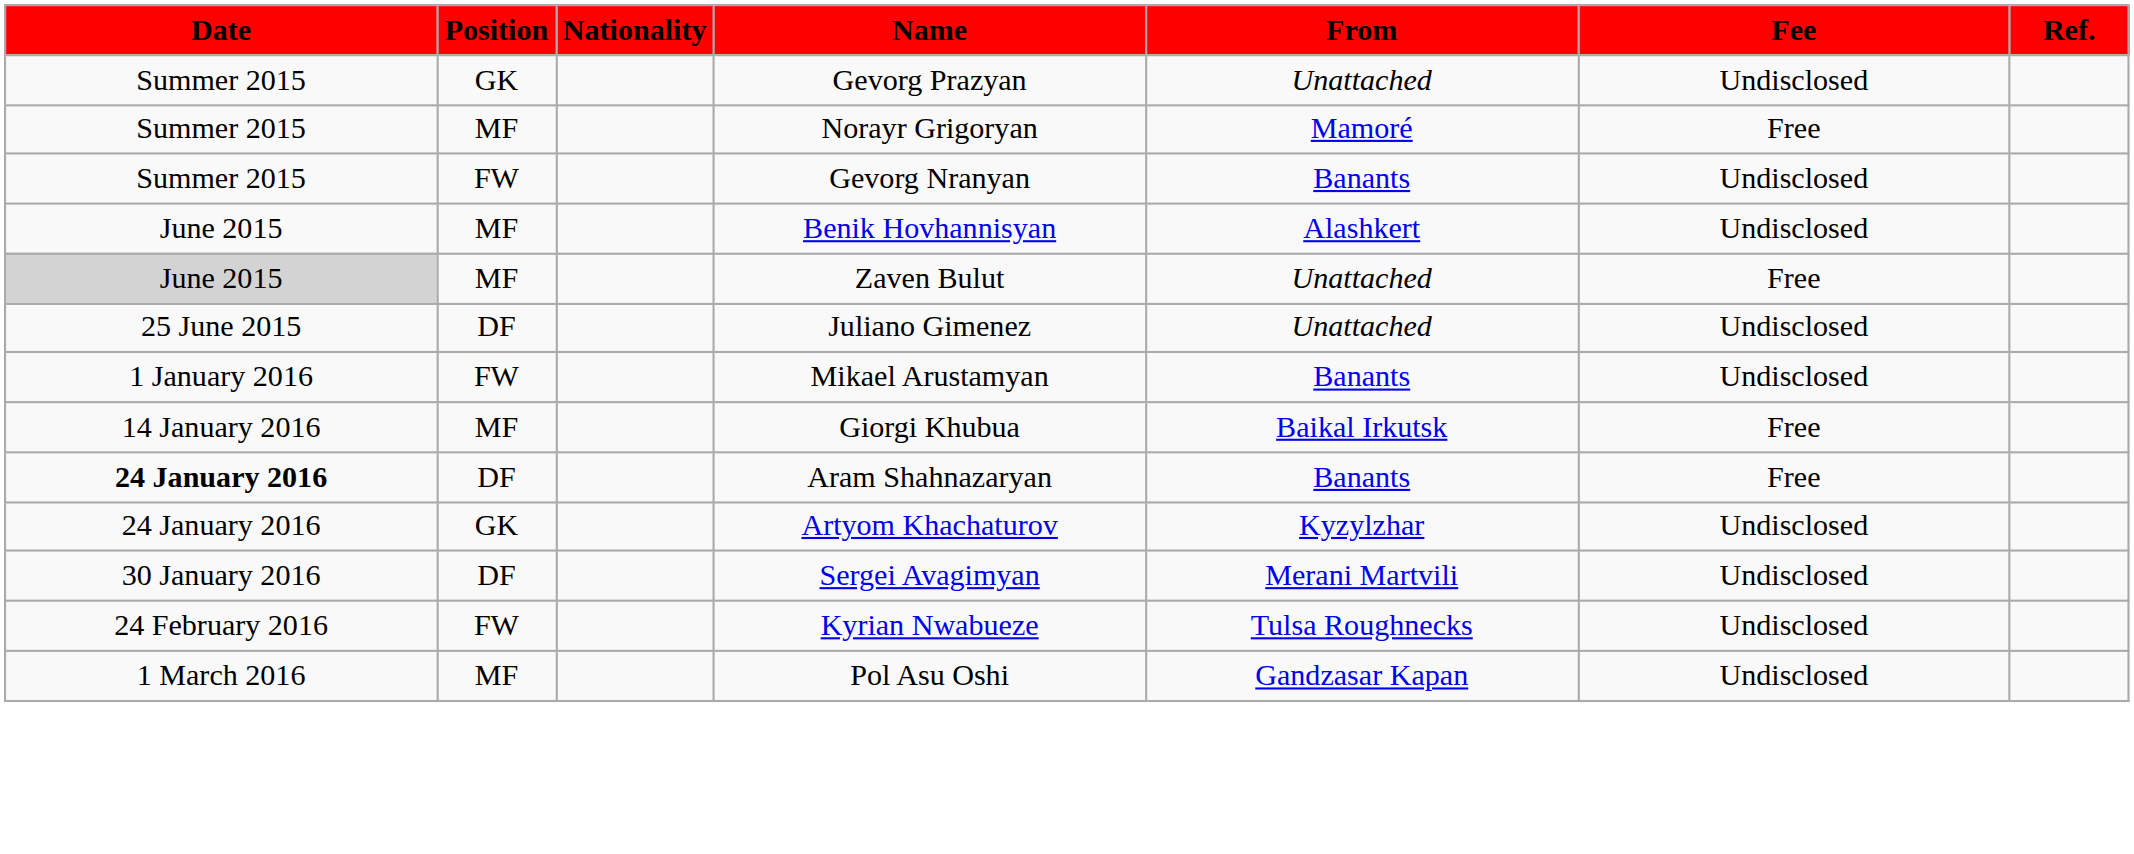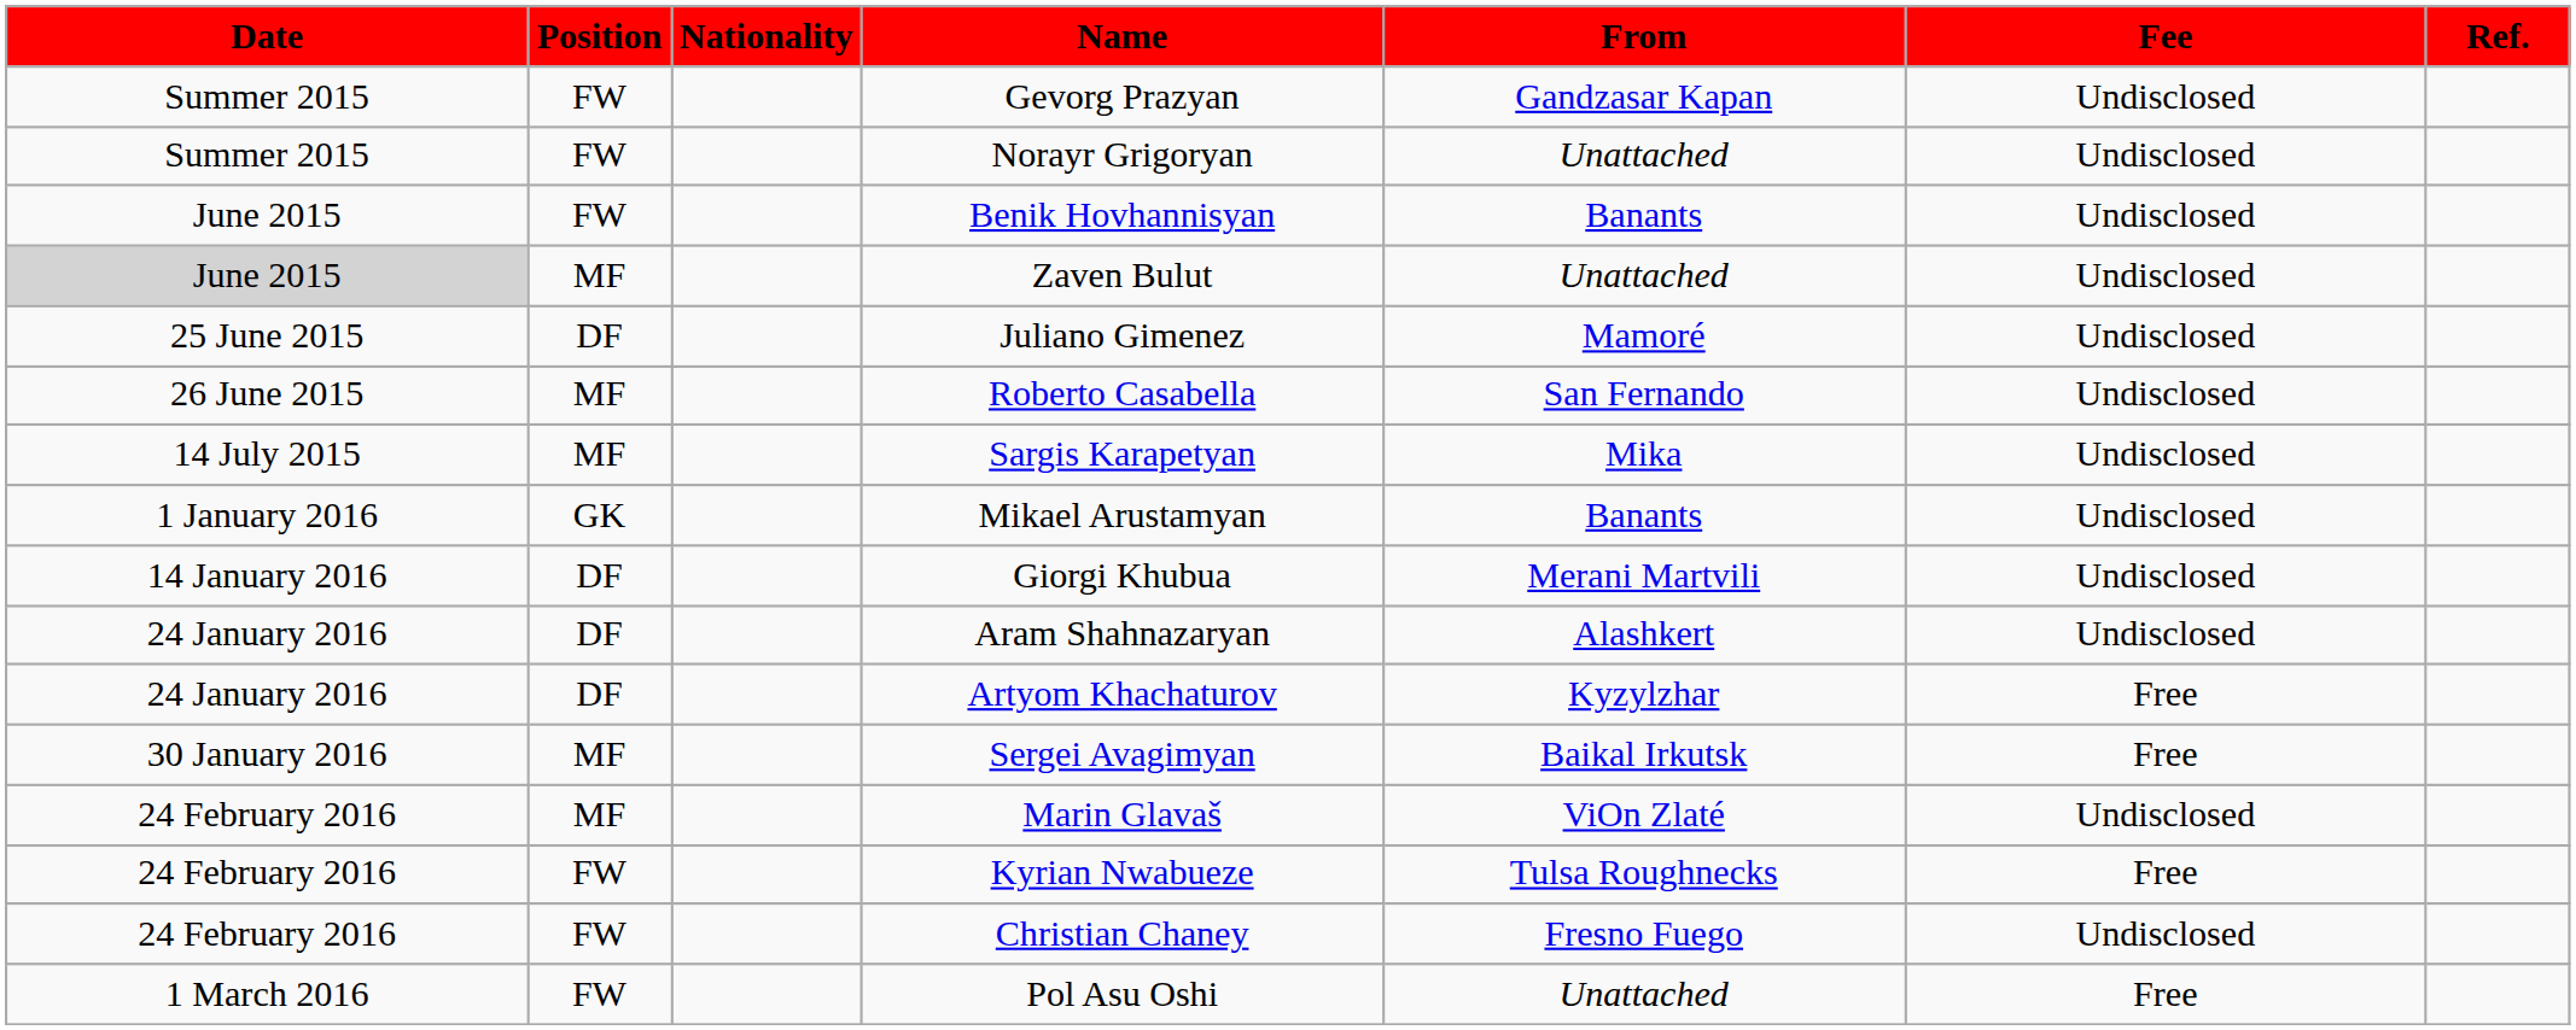 <table class="wikitable"  style="text-align:center; font-size:90%; ">
 <tr>
 <th style="background:#FF0000; color:#000000; width:200px;">Date</th>
 <th style="background:#FF0000; color:#000000; width:50px;">Position</th>
 <th style="background:#FF0000; color:#000000; width:50px;">Nationality</th>
 <th style="background:#FF0000; color:#000000; width:200px;">Name</th>
 <th style="background:#FF0000; color:#000000; width:200px;">From</th>
 <th style="background:#FF0000; color:#000000; width:200px;">Fee</th>
 <th style="background:#FF0000; color:#000000; width:50px;">Ref.</th>
 </tr>
 <tr>
 <td>Summer 2015</td>
-<td>GK</td>
+<td>FW</td>
 <td></td>
 <td>Gevorg Prazyan</td>
-<td><em>Unattached</em></td>
+<td><a href='#'>Gandzasar Kapan</a></td>
 <td>Undisclosed</td>
-<td></td>
-</tr>
-<tr>
-<td>Summer 2015</td>
-<td>MF</td>
-<td></td>
-<td>Norayr Grigoryan</td>
-<td><a href='#'>Mamoré</a></td>
-<td>Free</td>
 <td></td>
 </tr>
 <tr>
 <td>Summer 2015</td>
 <td>FW</td>
 <td></td>
-<td>Gevorg Nranyan</td>
-<td><a href='#'>Banants</a></td>
+<td>Norayr Grigoryan</td>
+<td><em>Unattached</em></td>
 <td>Undisclosed</td>
 <td></td>
 </tr>
 <tr>
 <td>June 2015</td>
-<td>MF</td>
+<td>FW</td>
 <td></td>
 <td><a href='#'>Benik Hovhannisyan</a></td>
-<td><a href='#'>Alashkert</a></td>
+<td><a href='#'>Banants</a></td>
 <td>Undisclosed</td>
 <td></td>
 </tr>
 <tr>
 <td style="background: lightgrey;">June 2015</td>
 <td>MF</td>
 <td></td>
 <td>Zaven Bulut</td>
 <td><em>Unattached</em></td>
-<td>Free</td>
+<td>Undisclosed</td>
 <td></td>
 </tr>
 <tr>
 <td>25 June 2015</td>
 <td>DF</td>
 <td></td>
 <td>Juliano Gimenez</td>
-<td><em>Unattached</em></td>
+<td><a href='#'>Mamoré</a></td>
+<td>Undisclosed</td>
+<td></td>
+</tr>
+<tr>
+<td>26 June 2015</td>
+<td>MF</td>
+<td></td>
+<td><a href='#'>Roberto Casabella</a></td>
+<td><a href='#'>San Fernando</a></td>
+<td>Undisclosed</td>
+<td></td>
+</tr>
+<tr>
+<td>14 July 2015</td>
+<td>MF</td>
+<td></td>
+<td><a href='#'>Sargis Karapetyan</a></td>
+<td><a href='#'>Mika</a></td>
 <td>Undisclosed</td>
 <td></td>
 </tr>
 <tr>
 <td>1 January 2016</td>
-<td>FW</td>
+<td>GK</td>
 <td></td>
 <td>Mikael Arustamyan</td>
 <td><a href='#'>Banants</a></td>
 <td>Undisclosed</td>
 <td></td>
 </tr>
 <tr>
 <td>14 January 2016</td>
+<td>DF</td>
+<td></td>
+<td>Giorgi Khubua</td>
+<td><a href='#'>Merani Martvili</a></td>
+<td>Undisclosed</td>
+<td></td>
+</tr>
+<tr>
+<td>24 January 2016</td>
+<td>DF</td>
+<td></td>
+<td>Aram Shahnazaryan</td>
+<td><a href='#'>Alashkert</a></td>
+<td>Undisclosed</td>
+<td></td>
+</tr>
+<tr>
+<td>24 January 2016</td>
+<td>DF</td>
+<td></td>
+<td><a href='#'>Artyom Khachaturov</a></td>
+<td><a href='#'>Kyzylzhar</a></td>
+<td>Free</td>
+<td></td>
+</tr>
+<tr>
+<td>30 January 2016</td>
 <td>MF</td>
 <td></td>
-<td>Giorgi Khubua</td>
+<td><a href='#'>Sergei Avagimyan</a></td>
 <td><a href='#'>Baikal Irkutsk</a></td>
 <td>Free</td>
 <td></td>
 </tr>
 <tr>
-<td><strong>24 January 2016</strong></td>
-<td>DF</td>
+<td>24 February 2016</td>
+<td>MF</td>
 <td></td>
-<td>Aram Shahnazaryan</td>
-<td><a href='#'>Banants</a></td>
-<td>Free</td>
-<td></td>
-</tr>
-<tr>
-<td>24 January 2016</td>
-<td>GK</td>
-<td></td>
-<td><a href='#'>Artyom Khachaturov</a></td>
-<td><a href='#'>Kyzylzhar</a></td>
-<td>Undisclosed</td>
-<td></td>
-</tr>
-<tr>
-<td>30 January 2016</td>
-<td>DF</td>
-<td></td>
-<td><a href='#'>Sergei Avagimyan</a></td>
-<td><a href='#'>Merani Martvili</a></td>
+<td><a href='#'>Marin Glavaš</a></td>
+<td><a href='#'>ViOn Zlaté</a></td>
 <td>Undisclosed</td>
 <td></td>
 </tr>
 <tr>
 <td>24 February 2016</td>
 <td>FW</td>
 <td></td>
 <td><a href='#'>Kyrian Nwabueze</a></td>
 <td><a href='#'>Tulsa Roughnecks</a></td>
+<td>Free</td>
+<td></td>
+</tr>
+<tr>
+<td>24 February 2016</td>
+<td>FW</td>
+<td></td>
+<td><a href='#'>Christian Chaney</a></td>
+<td><a href='#'>Fresno Fuego</a></td>
 <td>Undisclosed</td>
 <td></td>
 </tr>
 <tr>
 <td>1 March 2016</td>
-<td>MF</td>
+<td>FW</td>
 <td></td>
 <td>Pol Asu Oshi</td>
-<td><a href='#'>Gandzasar Kapan</a></td>
-<td>Undisclosed</td>
+<td><em>Unattached</em></td>
+<td>Free</td>
 <td></td>
 </tr>
 </table>
